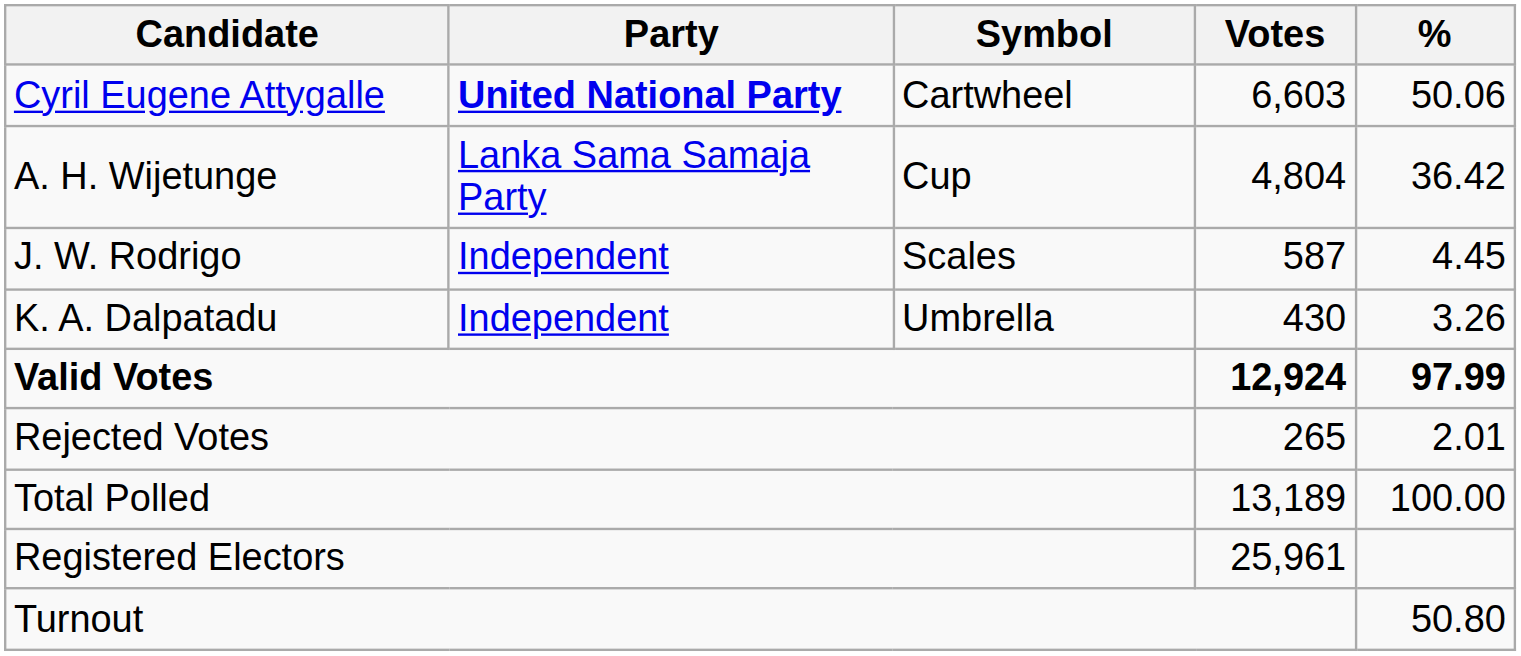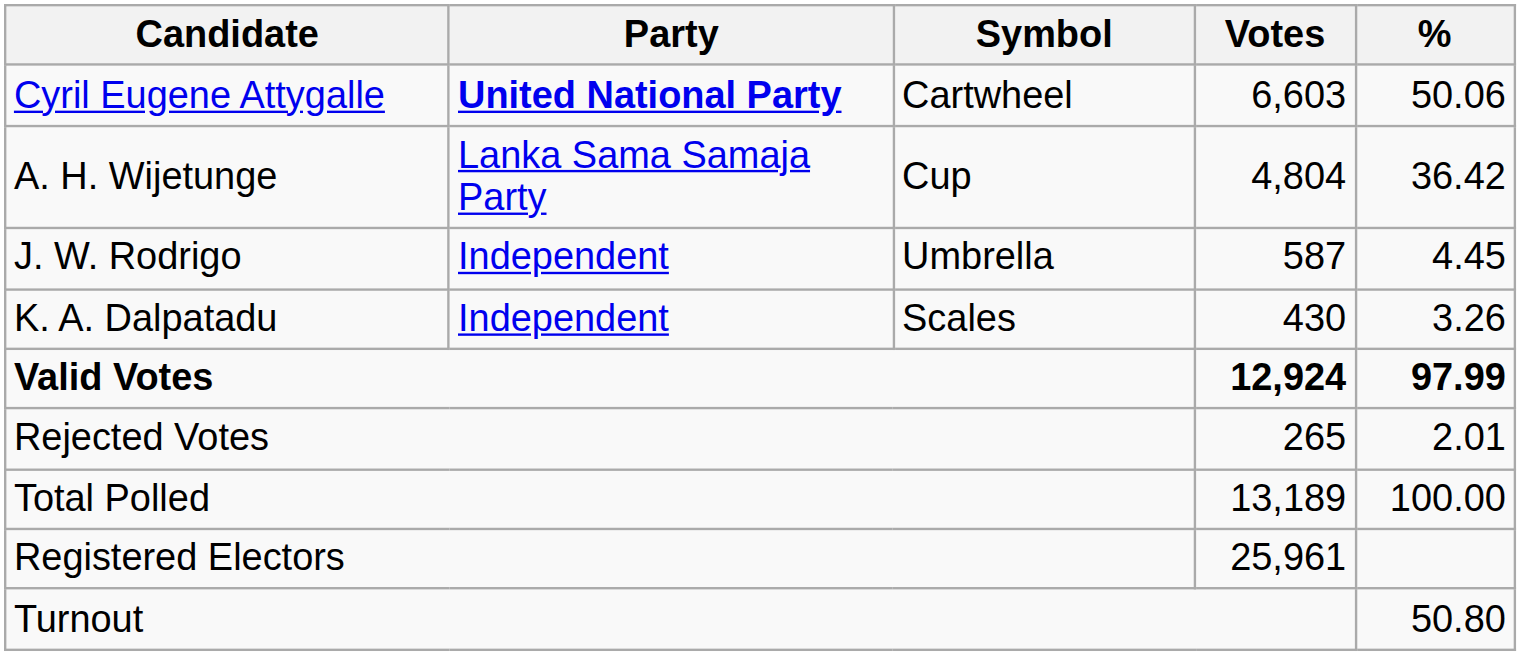 <table class="wikitable" border="1" style="text-align:right;">
 <tr>
 <th align=left width="180">Candidate</th>
 <th align=left width="180">Party</th>
 <th align=left width="120">Symbol</th>
 <th align=left width="60">Votes</th>
 <th align=left width="60">%</th>
 </tr>
 <tr>
 <td align=left><a href='#'>Cyril Eugene Attygalle</a></td>
 <td align=left><strong><a href='#'>United National Party</a></strong></td>
 <td align=left>Cartwheel</td>
 <td align=right>6,603</td>
 <td align=right>50.06</td>
 </tr>
 <tr>
 <td align=left>A. H. Wijetunge</td>
 <td align=left><a href='#'>Lanka Sama Samaja Party</a></td>
 <td align=left>Cup</td>
 <td align=right>4,804</td>
 <td align=right>36.42</td>
 </tr>
 <tr>
 <td align=left>J. W. Rodrigo</td>
 <td align=left><a href='#'>Independent</a></td>
-<td align=left>Scales</td>
+<td align=left>Umbrella</td>
 <td align=right>587</td>
 <td align=right>4.45</td>
 </tr>
 <tr>
 <td align=left>K. A. Dalpatadu</td>
 <td align=left><a href='#'>Independent</a></td>
-<td align=left>Umbrella</td>
+<td align=left>Scales</td>
 <td align=right>430</td>
 <td align=right>3.26</td>
 </tr>
 <tr>
 <td align=left colspan=3><strong>Valid Votes</strong></td>
 <td><strong>12,924</strong></td>
 <td><strong>97.99</strong></td>
 </tr>
 <tr>
 <td align=left colspan=3>Rejected Votes</td>
 <td>265</td>
 <td>2.01</td>
 </tr>
 <tr>
 <td align=left colspan=3>Total Polled</td>
 <td>13,189</td>
 <td>100.00</td>
 </tr>
 <tr>
 <td align=left colspan=3>Registered Electors</td>
 <td>25,961</td>
 <td></td>
 </tr>
 <tr>
 <td align=left colspan=4>Turnout</td>
 <td>50.80</td>
 </tr>
 </table>
